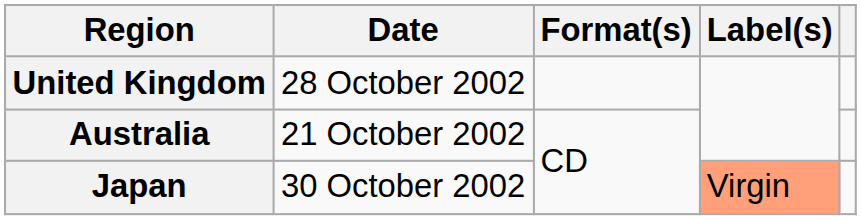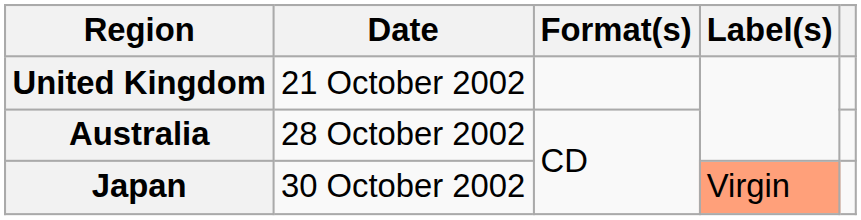 <table class="wikitable plainrowheaders">
 <tr>
 <th scope="col">Region</th>
 <th scope="col">Date</th>
 <th scope="col">Format(s)</th>
 <th scope="col">Label(s)</th>
 <th scope="col"></th>
 </tr>
 <tr>
 <th scope="row">United Kingdom</th>
-<td>28 October 2002</td>
+<td>21 October 2002</td>
 <td></td>
 <td rowspan="2"></td>
 <td></td>
 </tr>
 <tr>
 <th scope="row">Australia</th>
-<td>21 October 2002</td>
+<td>28 October 2002</td>
 <td rowspan="2">CD</td>
 <td></td>
 </tr>
 <tr>
 <th scope="row">Japan</th>
 <td>30 October 2002</td>
 <td style="background: lightsalmon;">Virgin</td>
 <td></td>
 </tr>
 </table>
